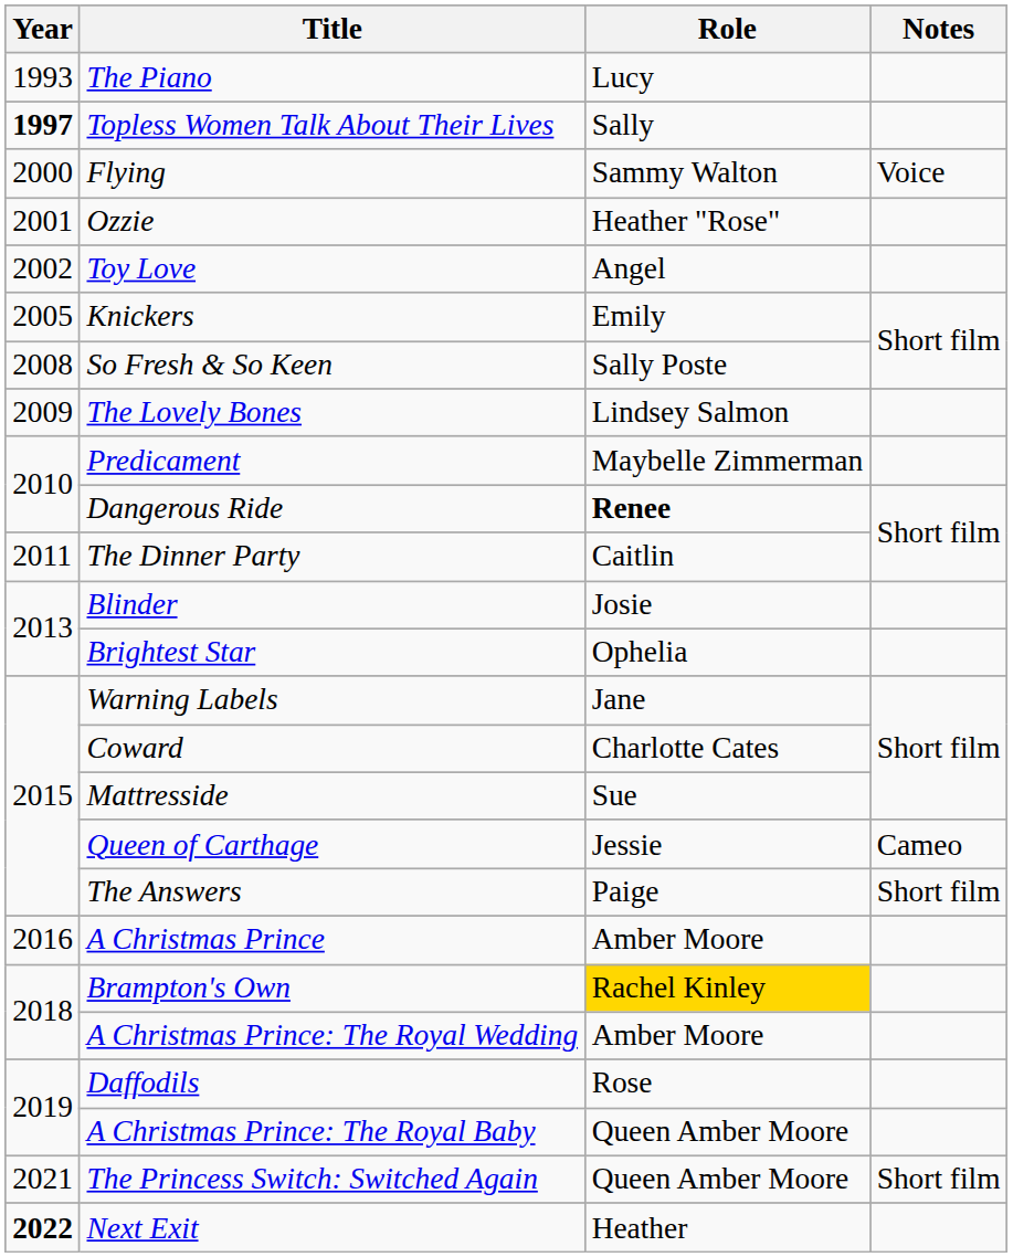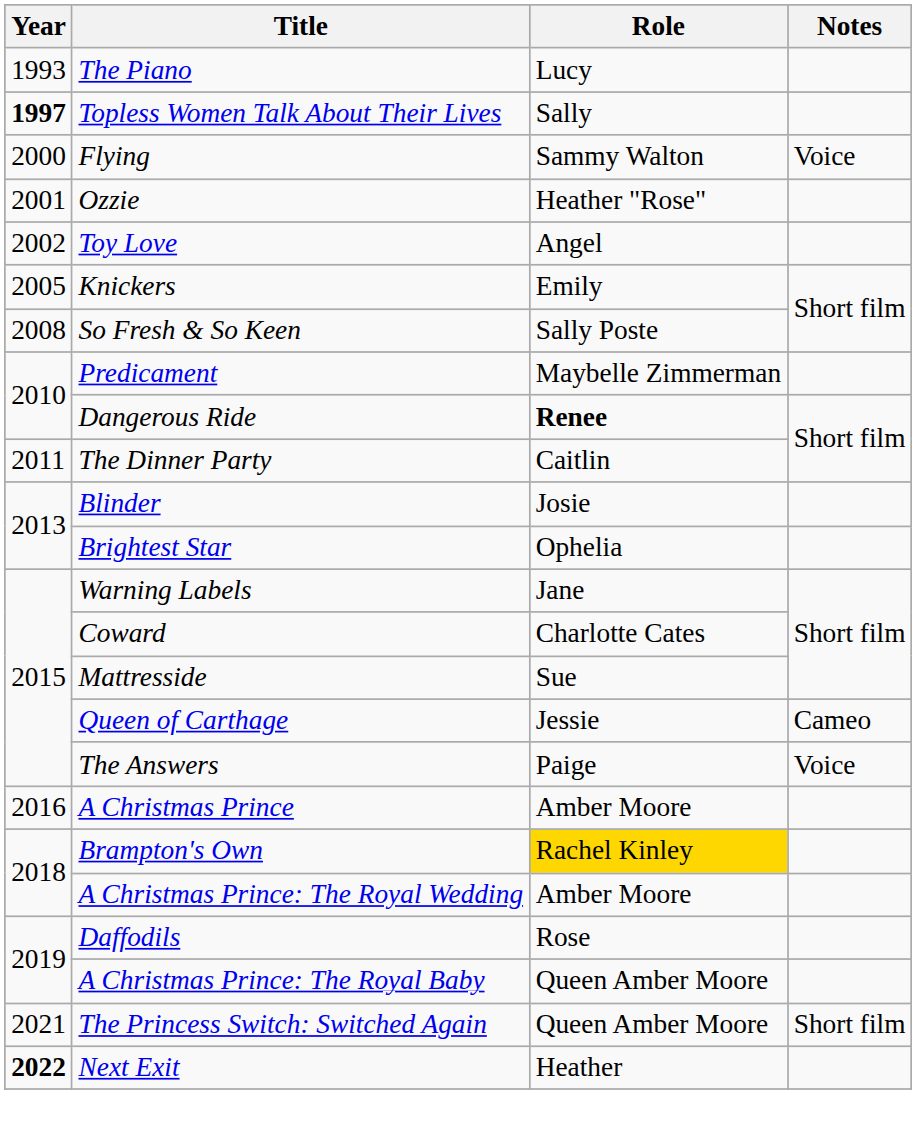 <table class="wikitable sortable">
 <tr>
 <th>Year</th>
 <th>Title</th>
 <th>Role</th>
 <th class="unsortable">Notes</th>
 </tr>
 <tr>
 <td>1993</td>
 <td><em><a href='#'>The Piano</a></em></td>
 <td>Lucy</td>
 <td></td>
 </tr>
 <tr>
 <td><strong>1997</strong></td>
 <td><em><a href='#'>Topless Women Talk About Their Lives</a></em></td>
 <td>Sally</td>
 <td></td>
 </tr>
 <tr>
 <td>2000</td>
 <td><em>Flying</em></td>
 <td>Sammy Walton</td>
 <td>Voice</td>
 </tr>
 <tr>
 <td>2001</td>
 <td><em>Ozzie</em></td>
 <td>Heather "Rose"</td>
 <td></td>
 </tr>
 <tr>
 <td>2002</td>
 <td><em><a href='#'>Toy Love</a></em></td>
 <td>Angel</td>
 <td></td>
 </tr>
 <tr>
 <td>2005</td>
 <td><em>Knickers</em></td>
 <td>Emily</td>
 <td rowspan="2">Short film</td>
 </tr>
 <tr>
 <td>2008</td>
 <td><em>So Fresh & So Keen</em></td>
 <td>Sally Poste</td>
-</tr>
-<tr>
-<td>2009</td>
-<td><em><a href='#'>The Lovely Bones</a></em></td>
-<td>Lindsey Salmon</td>
-<td></td>
 </tr>
 <tr>
 <td rowspan="2">2010</td>
 <td><em><a href='#'>Predicament</a></em></td>
 <td>Maybelle Zimmerman</td>
 <td></td>
 </tr>
 <tr>
 <td><em>Dangerous Ride</em></td>
 <td><strong>Renee</strong></td>
 <td rowspan="2">Short film</td>
 </tr>
 <tr>
 <td>2011</td>
 <td><em>The Dinner Party</em></td>
 <td>Caitlin</td>
 </tr>
 <tr>
 <td rowspan="2">2013</td>
 <td><em><a href='#'>Blinder</a></em></td>
 <td>Josie</td>
 <td></td>
 </tr>
 <tr>
 <td><em><a href='#'>Brightest Star</a></em></td>
 <td>Ophelia</td>
 <td></td>
 </tr>
 <tr>
 <td rowspan="5">2015</td>
 <td><em>Warning Labels</em></td>
 <td>Jane</td>
 <td rowspan="3">Short film</td>
 </tr>
 <tr>
 <td><em>Coward</em></td>
 <td>Charlotte Cates</td>
 </tr>
 <tr>
 <td><em>Mattresside</em></td>
 <td>Sue</td>
 </tr>
 <tr>
 <td><em><a href='#'>Queen of Carthage</a></em></td>
 <td>Jessie</td>
 <td>Cameo</td>
 </tr>
 <tr>
 <td><em>The Answers</em></td>
 <td>Paige</td>
-<td>Short film</td>
+<td>Voice</td>
 </tr>
 <tr>
 <td>2016</td>
 <td><em><a href='#'>A Christmas Prince</a></em></td>
 <td>Amber Moore</td>
 <td></td>
 </tr>
 <tr>
 <td rowspan="2">2018</td>
 <td><em><a href='#'>Brampton's Own</a></em></td>
 <td style="background: gold;">Rachel Kinley</td>
 <td></td>
 </tr>
 <tr>
 <td><em><a href='#'>A Christmas Prince: The Royal Wedding</a></em></td>
 <td>Amber Moore</td>
 <td></td>
 </tr>
 <tr>
 <td rowspan="2">2019</td>
 <td><em><a href='#'>Daffodils</a></em></td>
 <td>Rose</td>
 <td></td>
 </tr>
 <tr>
 <td><em><a href='#'>A Christmas Prince: The Royal Baby</a></em></td>
 <td>Queen Amber Moore</td>
 <td></td>
 </tr>
 <tr>
 <td>2021</td>
 <td><em><a href='#'>The Princess Switch: Switched Again</a></em></td>
 <td>Queen Amber Moore</td>
 <td>Short film</td>
 </tr>
 <tr>
 <td><strong>2022</strong></td>
 <td><em><a href='#'>Next Exit</a></em></td>
 <td>Heather</td>
 <td></td>
 </tr>
 </table>
